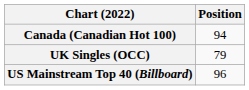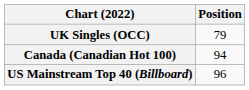 <table class="wikitable sortable plainrowheaders" style="text-align:center">
 <tr>
 <th scope="col">Chart (2022)</th>
 <th scope="col">Position</th>
 </tr>
 <tr>
+<th scope="row">UK Singles (OCC)</th>
+<td>79</td>
+</tr>
+<tr>
 <th scope="row">Canada (Canadian Hot 100)</th>
 <td>94</td>
-</tr>
-<tr>
-<th scope="row">UK Singles (OCC)</th>
-<td>79</td>
 </tr>
 <tr>
 <th scope="row">US Mainstream Top 40 (<em>Billboard</em>)</th>
 <td>96</td>
 </tr>
 </table>
